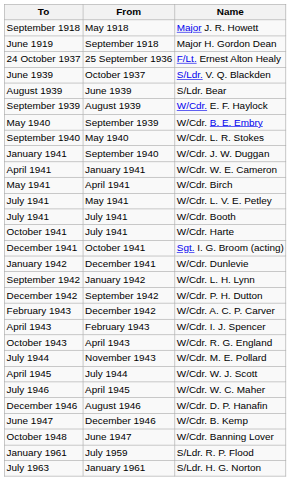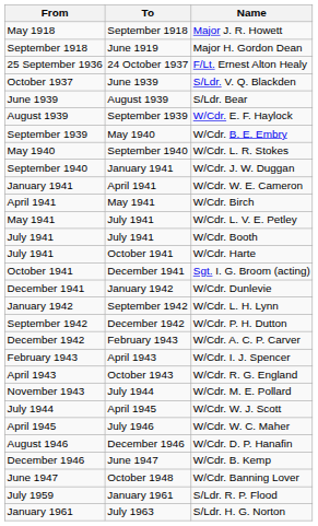 <table class="wikitable">
 <tr>
+<th>From</th>
 <th>To</th>
-<th>From</th>
 <th>Name</th>
 </tr>
 <tr>
+<td>May 1918</td>
 <td>September 1918</td>
-<td>May 1918</td>
 <td><a href='#'>Major</a> J. R. Howett</td>
 </tr>
 <tr>
+<td>September 1918</td>
 <td>June 1919</td>
-<td>September 1918</td>
 <td>Major H. Gordon Dean</td>
 </tr>
 <tr>
+<td>25 September 1936</td>
 <td>24 October 1937</td>
-<td>25 September 1936</td>
 <td><a href='#'>F/Lt.</a> Ernest Alton Healy</td>
 </tr>
 <tr>
+<td>October 1937</td>
 <td>June 1939</td>
-<td>October 1937</td>
 <td><a href='#'>S/Ldr.</a> V. Q. Blackden</td>
 </tr>
 <tr>
+<td>June 1939</td>
 <td>August 1939</td>
-<td>June 1939</td>
 <td>S/Ldr. Bear</td>
 </tr>
 <tr>
+<td>August 1939</td>
 <td>September 1939</td>
-<td>August 1939</td>
 <td><a href='#'>W/Cdr.</a> E. F. Haylock</td>
 </tr>
 <tr>
+<td>September 1939</td>
 <td>May 1940</td>
-<td>September 1939</td>
 <td>W/Cdr. <a href='#'>B. E. Embry</a></td>
 </tr>
 <tr>
+<td>May 1940</td>
 <td>September 1940</td>
-<td>May 1940</td>
 <td>W/Cdr. L. R. Stokes</td>
 </tr>
 <tr>
+<td>September 1940</td>
 <td>January 1941</td>
-<td>September 1940</td>
 <td>W/Cdr. J. W. Duggan</td>
 </tr>
 <tr>
+<td>January 1941</td>
 <td>April 1941</td>
-<td>January 1941</td>
 <td>W/Cdr. W. E. Cameron</td>
 </tr>
 <tr>
+<td>April 1941</td>
 <td>May 1941</td>
-<td>April 1941</td>
 <td>W/Cdr. Birch</td>
 </tr>
 <tr>
+<td>May 1941</td>
 <td>July 1941</td>
-<td>May 1941</td>
 <td>W/Cdr. L. V. E. Petley</td>
 </tr>
 <tr>
 <td>July 1941</td>
 <td>July 1941</td>
 <td>W/Cdr. Booth</td>
 </tr>
 <tr>
+<td>July 1941</td>
 <td>October 1941</td>
-<td>July 1941</td>
 <td>W/Cdr. Harte</td>
 </tr>
 <tr>
+<td>October 1941</td>
 <td>December 1941</td>
-<td>October 1941</td>
 <td><a href='#'>Sgt.</a> I. G. Broom (acting)</td>
 </tr>
 <tr>
+<td>December 1941</td>
 <td>January 1942</td>
-<td>December 1941</td>
 <td>W/Cdr. Dunlevie</td>
 </tr>
 <tr>
+<td>January 1942</td>
 <td>September 1942</td>
-<td>January 1942</td>
 <td>W/Cdr. L. H. Lynn</td>
 </tr>
 <tr>
+<td>September 1942</td>
 <td>December 1942</td>
-<td>September 1942</td>
 <td>W/Cdr. P. H. Dutton</td>
 </tr>
 <tr>
+<td>December 1942</td>
 <td>February 1943</td>
-<td>December 1942</td>
 <td>W/Cdr. A. C. P. Carver</td>
 </tr>
 <tr>
+<td>February 1943</td>
 <td>April 1943</td>
-<td>February 1943</td>
 <td>W/Cdr. I. J. Spencer</td>
 </tr>
 <tr>
+<td>April 1943</td>
 <td>October 1943</td>
-<td>April 1943</td>
 <td>W/Cdr. R. G. England</td>
 </tr>
 <tr>
+<td>November 1943</td>
 <td>July 1944</td>
-<td>November 1943</td>
 <td>W/Cdr. M. E. Pollard</td>
 </tr>
 <tr>
+<td>July 1944</td>
 <td>April 1945</td>
-<td>July 1944</td>
 <td>W/Cdr. W. J. Scott</td>
 </tr>
 <tr>
+<td>April 1945</td>
 <td>July 1946</td>
-<td>April 1945</td>
 <td>W/Cdr. W. C. Maher</td>
 </tr>
 <tr>
+<td>August 1946</td>
 <td>December 1946</td>
-<td>August 1946</td>
 <td>W/Cdr. D. P. Hanafin</td>
 </tr>
 <tr>
+<td>December 1946</td>
 <td>June 1947</td>
-<td>December 1946</td>
 <td>W/Cdr. B. Kemp</td>
 </tr>
 <tr>
+<td>June 1947</td>
 <td>October 1948</td>
-<td>June 1947</td>
 <td>W/Cdr. Banning Lover</td>
 </tr>
 <tr>
+<td>July 1959</td>
 <td>January 1961</td>
-<td>July 1959</td>
 <td>S/Ldr. R. P. Flood</td>
 </tr>
 <tr>
+<td>January 1961</td>
 <td>July 1963</td>
-<td>January 1961</td>
 <td>S/Ldr. H. G. Norton</td>
 </tr>
 </table>
